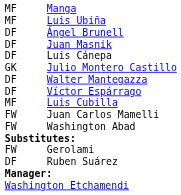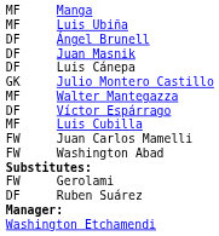 <table cellspacing="0" cellpadding="0" style="font-size:90%; margin:0.2em auto;">
 <tr>
 <th width="25"></th>
 <th width="25"></th>
 </tr>
 <tr>
 <td>MF</td>
 <td></td>
 <td> <a href='#'>Manga</a></td>
 </tr>
 <tr>
 <td>MF</td>
 <td></td>
 <td> <a href='#'>Luis Ubiña</a></td>
 </tr>
 <tr>
 <td>DF</td>
 <td></td>
 <td> <a href='#'>Ángel Brunell</a></td>
 </tr>
 <tr>
 <td>DF</td>
 <td></td>
 <td> <a href='#'>Juan Masnik</a></td>
 <td></td>
 <td></td>
 </tr>
 <tr>
 <td>DF</td>
 <td></td>
 <td> Luis Cánepa</td>
 </tr>
 <tr>
 <td>GK</td>
 <td></td>
 <td> <a href='#'>Julio Montero Castillo</a></td>
 <td></td>
 </tr>
 <tr>
-<td>DF</td>
+<td>MF</td>
 <td></td>
 <td> <a href='#'>Walter Mantegazza</a></td>
 </tr>
 <tr>
 <td>DF</td>
 <td></td>
 <td> <a href='#'>Víctor Espárrago</a></td>
 </tr>
 <tr>
 <td>MF</td>
 <td></td>
 <td> <a href='#'>Luis Cubilla</a></td>
 </tr>
 <tr>
 <td>FW</td>
 <td></td>
 <td> Juan Carlos Mamelli</td>
 </tr>
 <tr>
 <td>FW</td>
 <td></td>
 <td> Washington Abad</td>
 <td></td>
 <td></td>
 </tr>
 <tr>
 <td colspan=3><strong>Substitutes:</strong></td>
 </tr>
 <tr>
 <td>FW</td>
 <td></td>
 <td> Gerolami</td>
 <td></td>
 <td></td>
 </tr>
 <tr>
 <td>DF</td>
 <td></td>
 <td> Ruben Suárez</td>
 <td></td>
 <td></td>
 </tr>
 <tr>
 <td colspan=3><strong>Manager:</strong></td>
 </tr>
 <tr>
 <td colspan=4> <a href='#'>Washington Etchamendi</a></td>
 </tr>
 </table>
